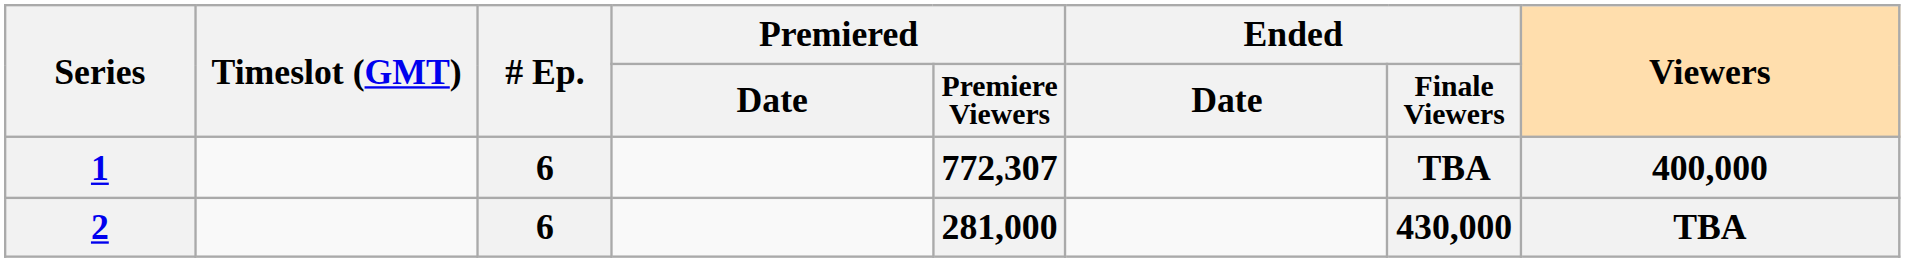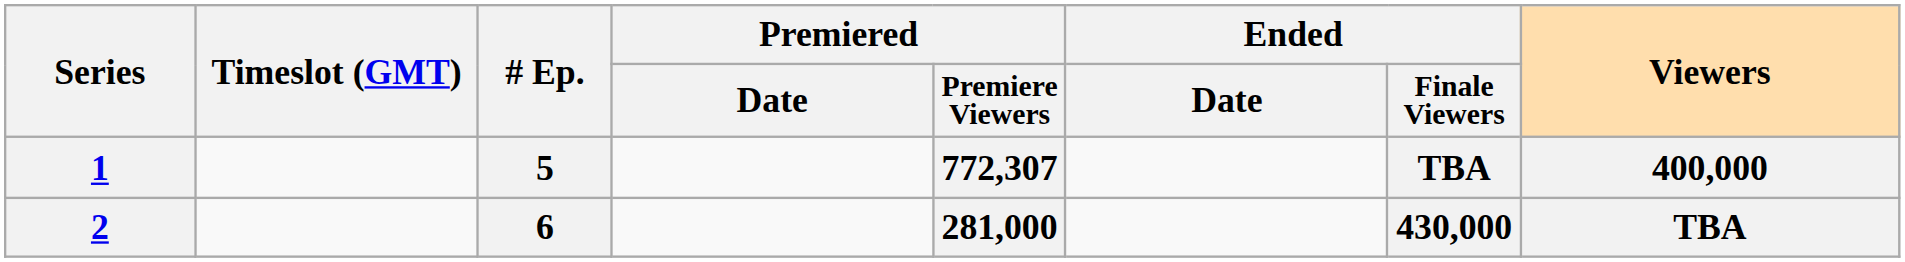 <table class="wikitable" style="font-size: 95%;">
 <tr>
 <th style="width:10%;" rowspan="2">Series</th>
 <th style="width:15%;" rowspan="2">Timeslot (<a href='#'>GMT</a>)</th>
 <th style="width:7%;" rowspan="2"># Ep.</th>
 <th colspan=2>Premiered</th>
 <th colspan=2>Ended</th>
 <th style="width:20%; background:#ffdead;" rowspan="2">Viewers<br></th>
 </tr>
 <tr>
 <th>Date</th>
 <th span style="width:7%; font-size:smaller; line-height:100%;">Premiere<br>Viewers<br></th>
 <th>Date</th>
 <th span style="width:7%; font-size:smaller; line-height:100%;">Finale<br>Viewers<br></th>
 </tr>
 <tr>
 <th><a href='#'>1</a></th>
 <td></td>
-<th>6</th>
+<th>5</th>
 <td style="font-size:11px;line-height:110%"></td>
 <th>772,307</th>
 <td style="font-size:11px;line-height:110%"></td>
 <th>TBA</th>
 <th>400,000</th>
 </tr>
 <tr>
 <th><a href='#'>2</a></th>
 <td></td>
 <th>6</th>
 <td style="font-size:11px;line-height:110%"></td>
 <th>281,000</th>
 <td style="font-size:11px;line-height:110%"></td>
 <th>430,000</th>
 <th>TBA</th>
 </tr>
 </table>
